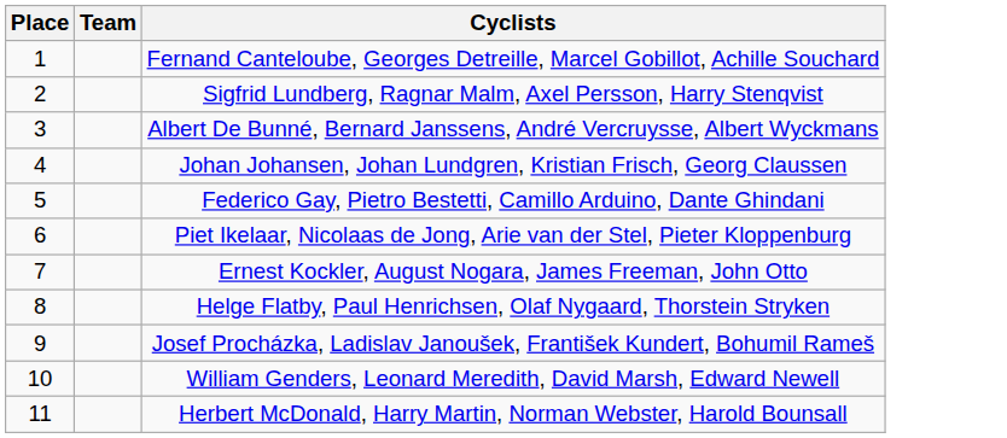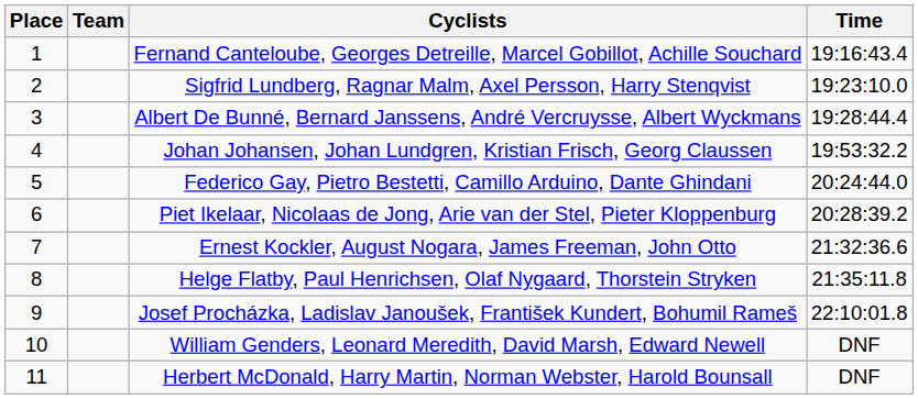 <table class=wikitable style="text-align:center">
 <tr>
 <th>Place</th>
 <th>Team</th>
 <th>Cyclists</th>
+<th>Time</th>
 </tr>
 <tr>
 <td>1</td>
 <td align=left></td>
 <td><a href='#'>Fernand Canteloube</a>, <a href='#'>Georges Detreille</a>, <a href='#'>Marcel Gobillot</a>, <a href='#'>Achille Souchard</a></td>
+<td>19:16:43.4</td>
 </tr>
 <tr>
 <td>2</td>
 <td align=left></td>
 <td><a href='#'>Sigfrid Lundberg</a>, <a href='#'>Ragnar Malm</a>, <a href='#'>Axel Persson</a>, <a href='#'>Harry Stenqvist</a></td>
+<td>19:23:10.0</td>
 </tr>
 <tr>
 <td>3</td>
 <td align=left></td>
 <td><a href='#'>Albert De Bunné</a>, <a href='#'>Bernard Janssens</a>, <a href='#'>André Vercruysse</a>, <a href='#'>Albert Wyckmans</a></td>
+<td>19:28:44.4</td>
 </tr>
 <tr>
 <td>4</td>
 <td align=left></td>
 <td><a href='#'>Johan Johansen</a>, <a href='#'>Johan Lundgren</a>, <a href='#'>Kristian Frisch</a>, <a href='#'>Georg Claussen</a></td>
+<td>19:53:32.2</td>
 </tr>
 <tr>
 <td>5</td>
 <td align=left></td>
 <td><a href='#'>Federico Gay</a>, <a href='#'>Pietro Bestetti</a>, <a href='#'>Camillo Arduino</a>, <a href='#'>Dante Ghindani</a></td>
+<td>20:24:44.0</td>
 </tr>
 <tr>
 <td>6</td>
 <td align=left></td>
 <td><a href='#'>Piet Ikelaar</a>, <a href='#'>Nicolaas de Jong</a>, <a href='#'>Arie van der Stel</a>, <a href='#'>Pieter Kloppenburg</a></td>
+<td>20:28:39.2</td>
 </tr>
 <tr>
 <td>7</td>
 <td align=left></td>
 <td><a href='#'>Ernest Kockler</a>, <a href='#'>August Nogara</a>, <a href='#'>James Freeman</a>, <a href='#'>John Otto</a></td>
+<td>21:32:36.6</td>
 </tr>
 <tr>
 <td>8</td>
 <td align=left></td>
 <td><a href='#'>Helge Flatby</a>, <a href='#'>Paul Henrichsen</a>, <a href='#'>Olaf Nygaard</a>, <a href='#'>Thorstein Stryken</a></td>
+<td>21:35:11.8</td>
 </tr>
 <tr>
 <td>9</td>
 <td align=left></td>
 <td><a href='#'>Josef Procházka</a>, <a href='#'>Ladislav Janoušek</a>, <a href='#'>František Kundert</a>, <a href='#'>Bohumil Rameš</a></td>
+<td>22:10:01.8</td>
 </tr>
 <tr>
 <td>10</td>
 <td align=left></td>
 <td><a href='#'>William Genders</a>, <a href='#'>Leonard Meredith</a>, <a href='#'>David Marsh</a>, <a href='#'>Edward Newell</a></td>
+<td>DNF</td>
 </tr>
 <tr>
 <td>11</td>
 <td align=left></td>
 <td><a href='#'>Herbert McDonald</a>, <a href='#'>Harry Martin</a>, <a href='#'>Norman Webster</a>, <a href='#'>Harold Bounsall</a></td>
+<td>DNF</td>
 </tr>
 </table>
